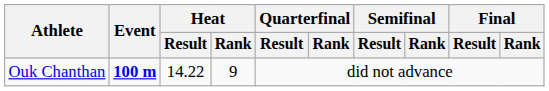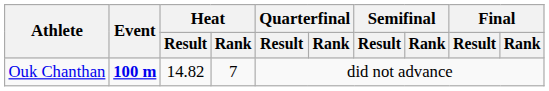 <table class=wikitable style="font-size:90%">
 <tr>
 <th rowspan="2">Athlete</th>
 <th rowspan="2">Event</th>
 <th colspan="2">Heat</th>
 <th colspan="2">Quarterfinal</th>
 <th colspan="2">Semifinal</th>
 <th colspan="2">Final</th>
 </tr>
 <tr style="font-size:95%">
 <th>Result</th>
 <th>Rank</th>
 <th>Result</th>
 <th>Rank</th>
 <th>Result</th>
 <th>Rank</th>
 <th>Result</th>
 <th>Rank</th>
 </tr>
 <tr align=center>
 <td align=left><a href='#'>Ouk Chanthan</a></td>
 <td align=left><strong><a href='#'>100 m</a></strong></td>
-<td>14.22</td>
-<td>9</td>
+<td>14.82</td>
+<td>7</td>
 <td colspan=6>did not advance</td>
 </tr>
 </table>
